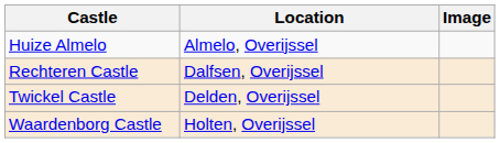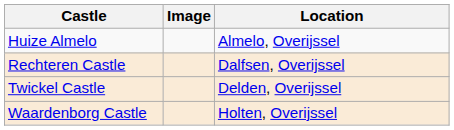 <table class="wikitable">
 <tr>
 <th style="width:10em;">Castle</th>
+<th>Image</th>
 <th style="width:15em;">Location</th>
-<th>Image</th>
 </tr>
 <tr>
 <td><a href='#'>Huize Almelo</a></td>
+<td></td>
 <td><a href='#'>Almelo</a>, <a href='#'>Overijssel</a><br></td>
-<td></td>
 </tr>
 <tr bgcolor="#FAEBD7">
 <td><a href='#'>Rechteren Castle</a></td>
+<td></td>
 <td><a href='#'>Dalfsen</a>, <a href='#'>Overijssel</a><br></td>
-<td></td>
 </tr>
 <tr bgcolor="#FAEBD7">
 <td><a href='#'>Twickel Castle</a></td>
+<td></td>
 <td><a href='#'>Delden</a>, <a href='#'>Overijssel</a><br></td>
-<td></td>
 </tr>
 <tr bgcolor="#FAEBD7">
 <td><a href='#'>Waardenborg Castle</a></td>
+<td></td>
 <td><a href='#'>Holten</a>, <a href='#'>Overijssel</a><br></td>
-<td></td>
 </tr>
 </table>
